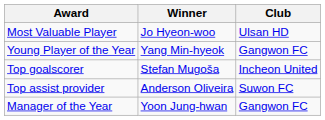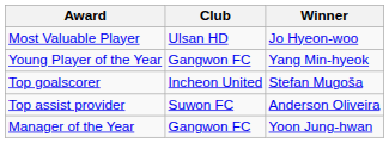 <table class="wikitable">
 <tr>
 <th>Award</th>
+<th>Club</th>
 <th>Winner</th>
-<th>Club</th>
 </tr>
 <tr>
 <td><a href='#'>Most Valuable Player</a></td>
+<td><a href='#'>Ulsan HD</a></td>
 <td> <a href='#'>Jo Hyeon-woo</a></td>
-<td><a href='#'>Ulsan HD</a></td>
 </tr>
 <tr>
 <td><a href='#'>Young Player of the Year</a></td>
+<td><a href='#'>Gangwon FC</a></td>
 <td> <a href='#'>Yang Min-hyeok</a></td>
-<td><a href='#'>Gangwon FC</a></td>
 </tr>
 <tr>
 <td><a href='#'>Top goalscorer</a></td>
+<td><a href='#'>Incheon United</a></td>
 <td> <a href='#'>Stefan Mugoša</a></td>
-<td><a href='#'>Incheon United</a></td>
 </tr>
 <tr>
 <td><a href='#'>Top assist provider</a></td>
+<td><a href='#'>Suwon FC</a></td>
 <td> <a href='#'>Anderson Oliveira</a></td>
-<td><a href='#'>Suwon FC</a></td>
 </tr>
 <tr>
 <td><a href='#'>Manager of the Year</a></td>
+<td><a href='#'>Gangwon FC</a></td>
 <td> <a href='#'>Yoon Jung-hwan</a></td>
-<td><a href='#'>Gangwon FC</a></td>
 </tr>
 </table>
